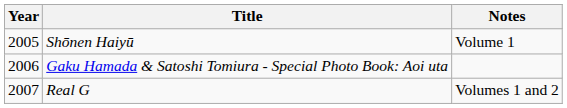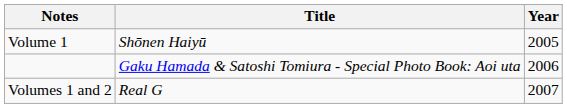 <table class="wikitable">
 <tr>
+<th>Notes</th>
+<th>Title</th>
 <th>Year</th>
-<th>Title</th>
-<th>Notes</th>
 </tr>
 <tr>
+<td>Volume 1</td>
+<td><em>Shōnen Haiyū</em></td>
 <td>2005</td>
-<td><em>Shōnen Haiyū</em></td>
-<td>Volume 1</td>
 </tr>
 <tr>
+<td></td>
+<td><em><a href='#'>Gaku Hamada</a> & Satoshi Tomiura - Special Photo Book: Aoi uta</em></td>
 <td>2006</td>
-<td><em><a href='#'>Gaku Hamada</a> & Satoshi Tomiura - Special Photo Book: Aoi uta</em></td>
-<td></td>
 </tr>
 <tr>
+<td>Volumes 1 and 2</td>
+<td><em>Real G</em></td>
 <td>2007</td>
-<td><em>Real G</em></td>
-<td>Volumes 1 and 2</td>
 </tr>
 </table>
